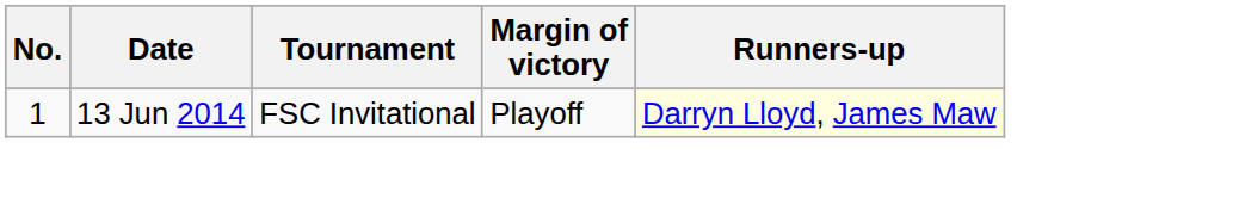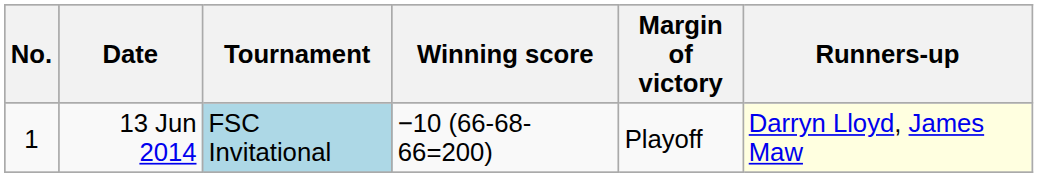 <table class="wikitable" style="font-size:95%;">
 <tr>
 <th>No.</th>
 <th>Date</th>
 <th>Tournament</th>
+<th>Winning score</th>
 <th>Margin of<br>victory</th>
 <th>Runners-up</th>
 </tr>
 <tr>
 <td align=center>1</td>
 <td align=right>13 Jun <a href='#'>2014</a></td>
-<td>FSC Invitational</td>
+<td style="background: lightblue;">FSC Invitational</td>
+<td>−10 (66-68-66=200)</td>
 <td>Playoff</td>
 <td style="background: lightyellow;"> <a href='#'>Darryn Lloyd</a>,  <a href='#'>James Maw</a></td>
 </tr>
 </table>
